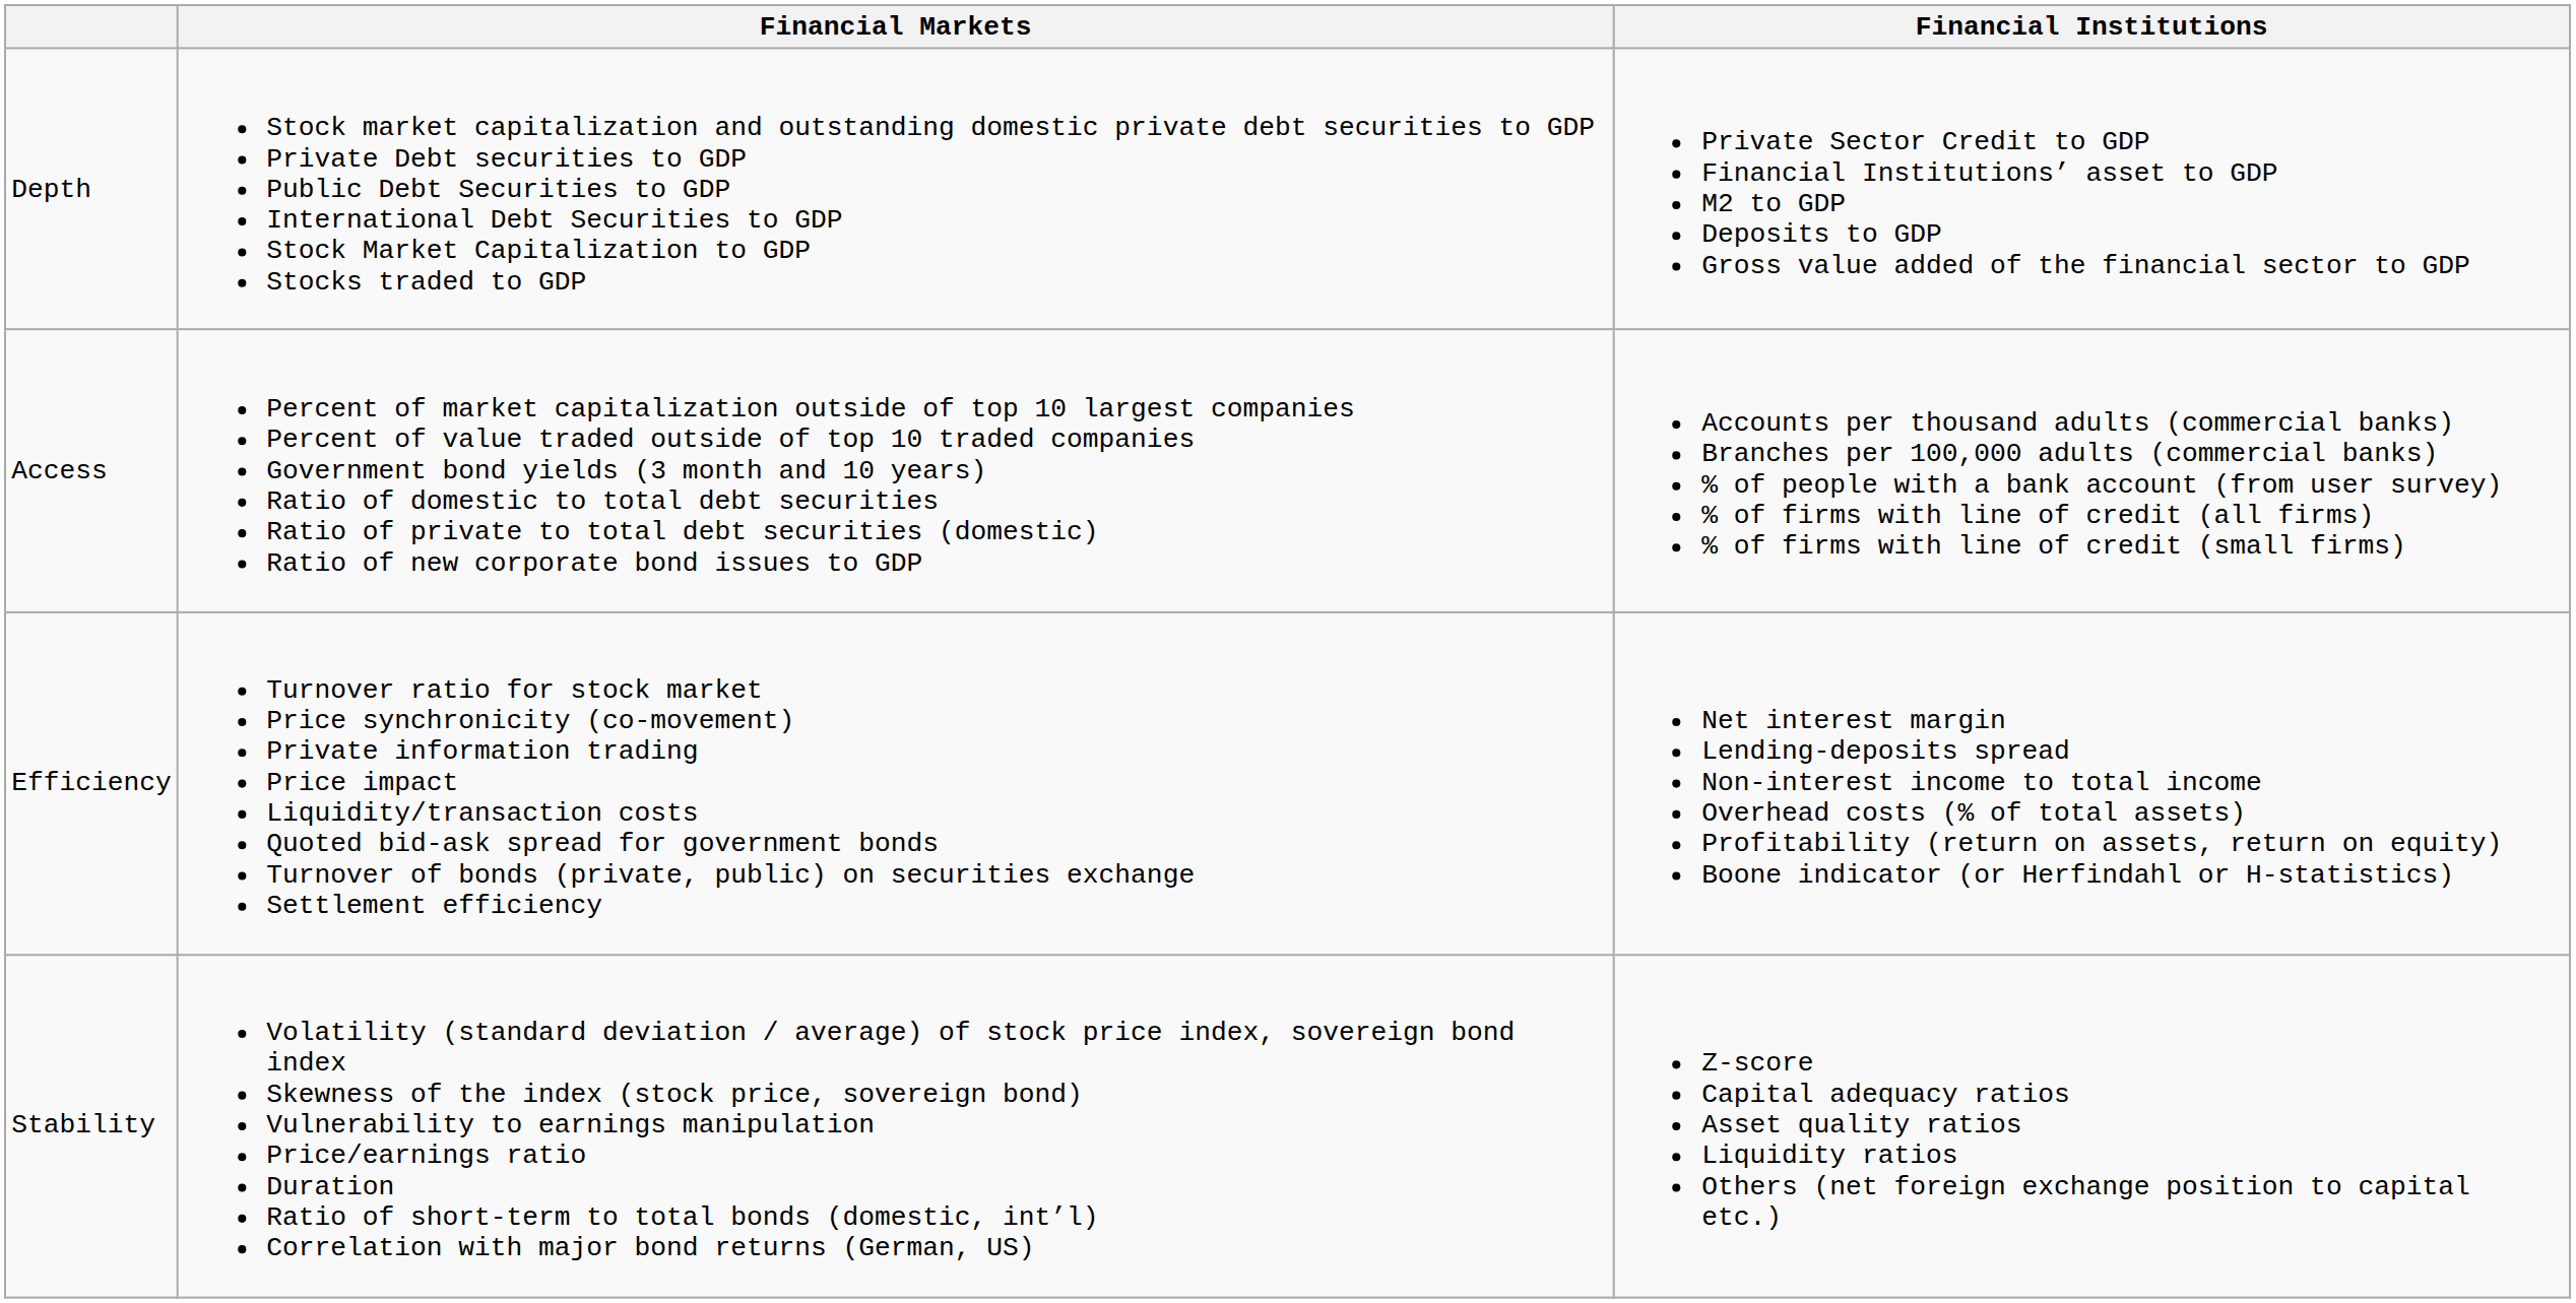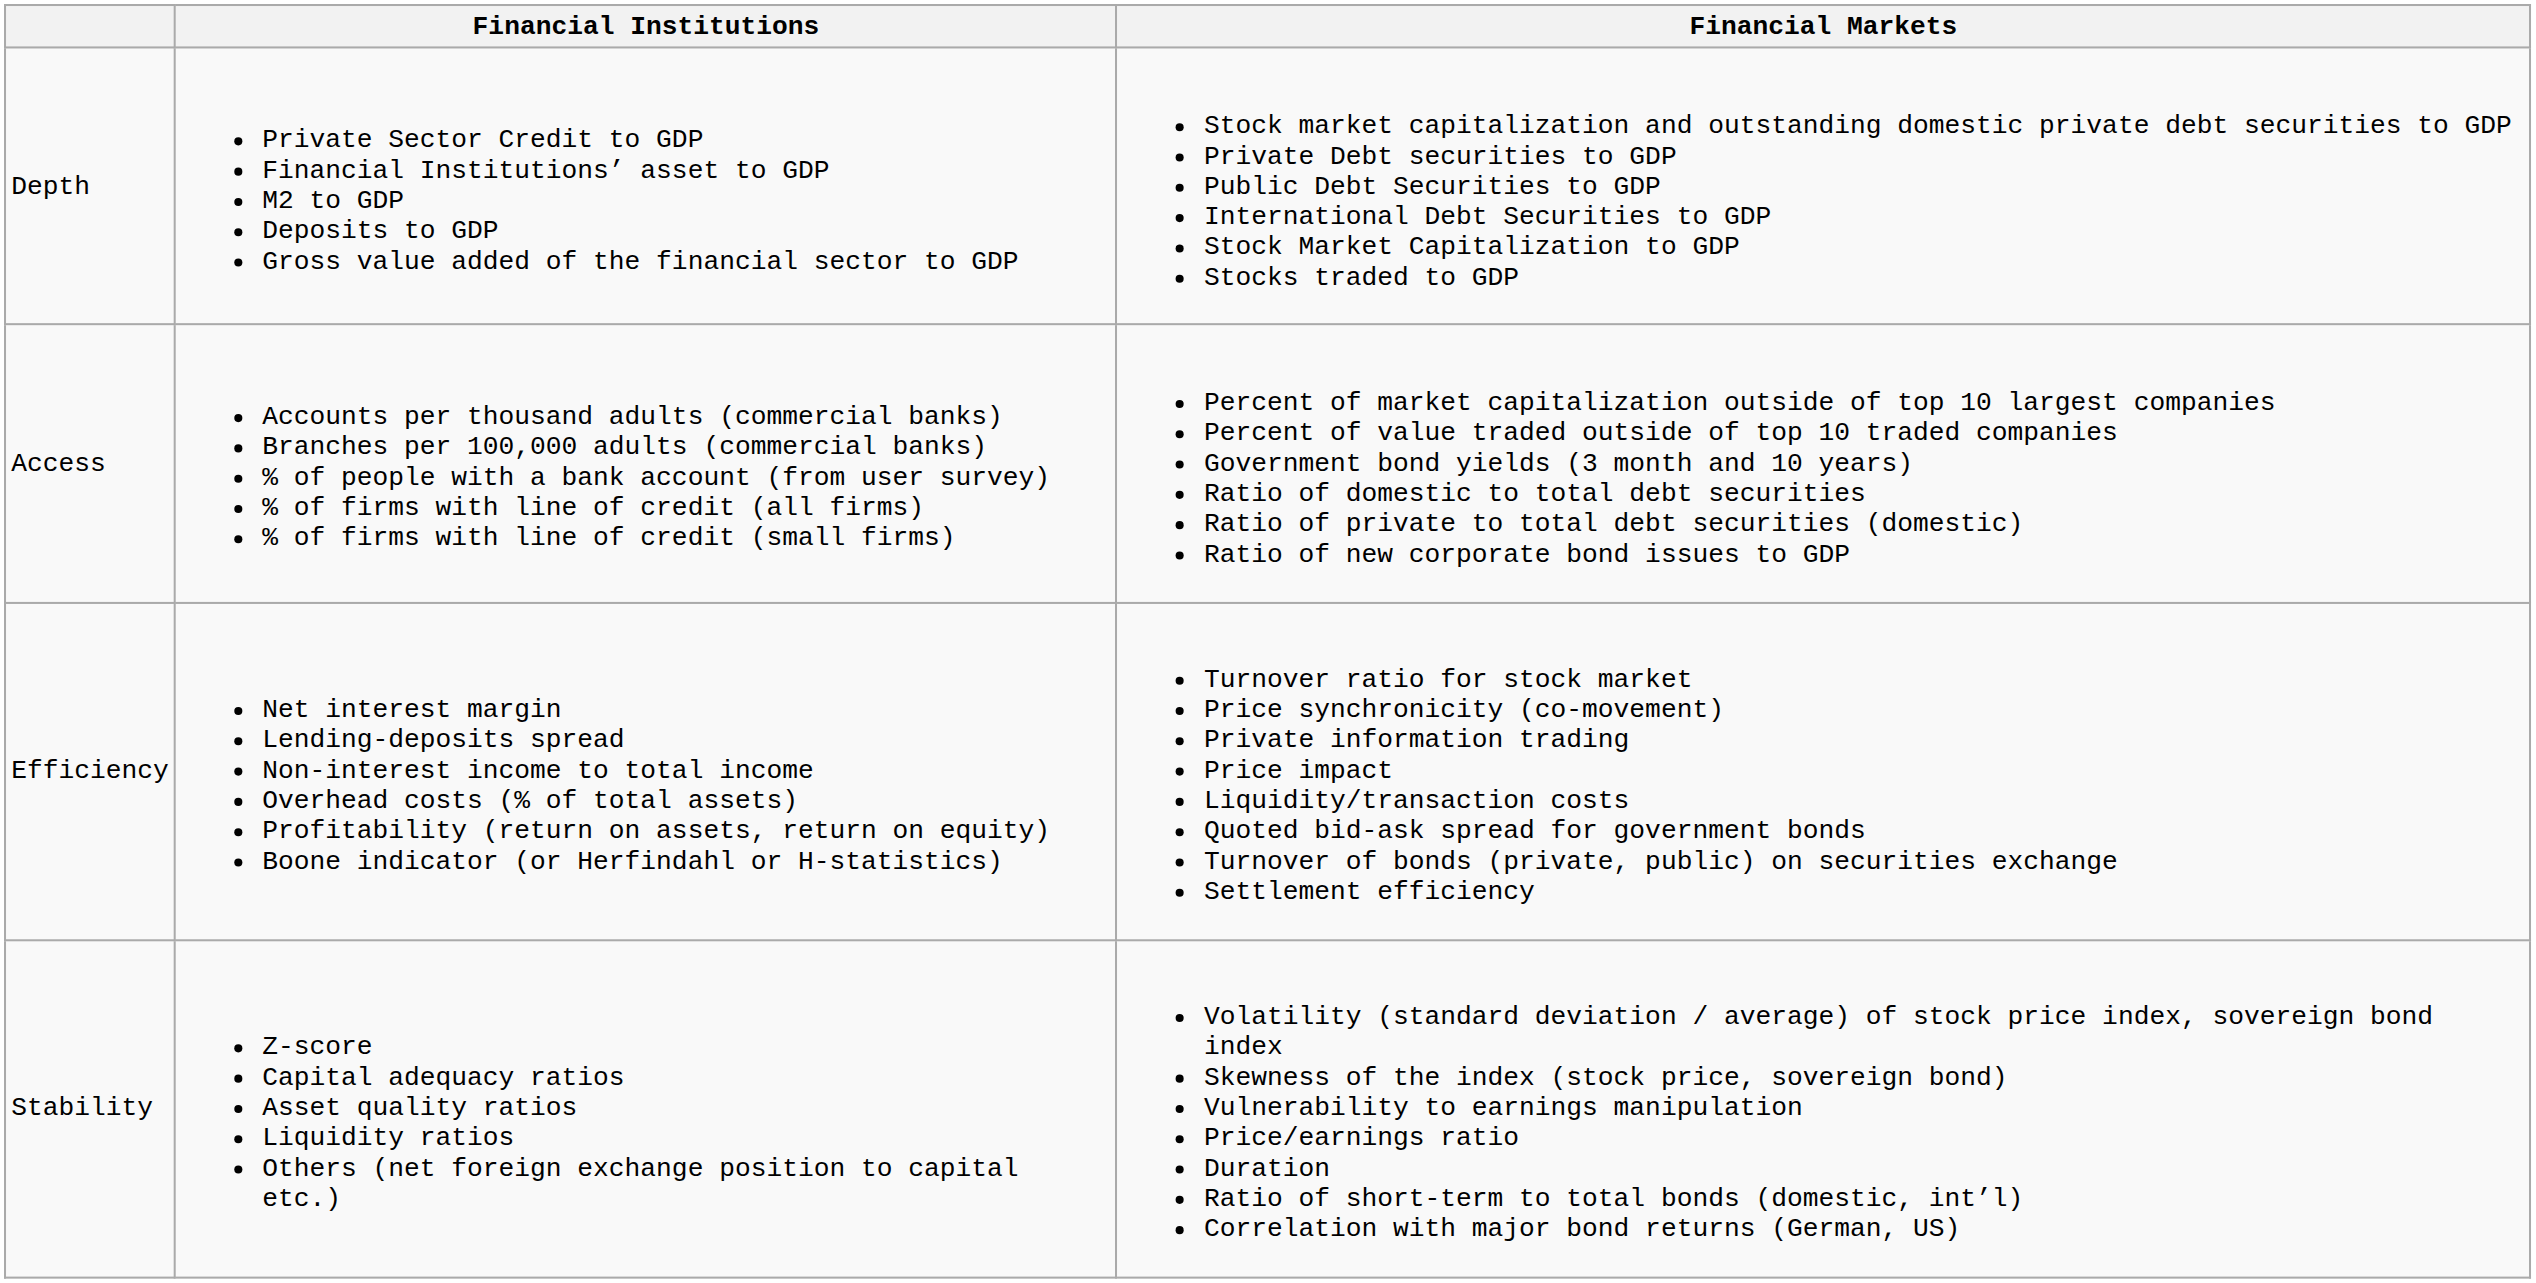 <table class="wikitable">
 <tr>
 <th></th>
+<th>Financial Institutions</th>
 <th>Financial Markets</th>
-<th>Financial Institutions</th>
 </tr>
 <tr>
 <td>Depth</td>
+<td><br><ul><li>Private Sector Credit to GDP</li><li>Financial Institutions’ asset to GDP</li><li>M2 to GDP</li><li>Deposits to GDP</li><li>Gross value added of the financial sector to GDP</li></ul></td>
 <td><br><ul><li>Stock market capitalization and outstanding domestic private debt securities to GDP</li><li>Private Debt securities to GDP</li><li>Public Debt Securities to GDP</li><li>International Debt Securities to GDP</li><li>Stock Market Capitalization to GDP</li><li>Stocks traded to GDP</li></ul></td>
-<td><br><ul><li>Private Sector Credit to GDP</li><li>Financial Institutions’ asset to GDP</li><li>M2 to GDP</li><li>Deposits to GDP</li><li>Gross value added of the financial sector to GDP</li></ul></td>
 </tr>
 <tr>
 <td>Access</td>
+<td><br><ul><li>Accounts per thousand adults (commercial banks)</li><li>Branches per 100,000 adults (commercial banks)</li><li>% of people with a bank account (from user survey)</li><li>% of firms with line of credit (all firms)</li><li>% of firms with line of credit (small firms)</li></ul></td>
 <td><br><ul><li>Percent of market capitalization outside of top 10 largest companies</li><li>Percent of value traded outside of top 10 traded companies</li><li>Government bond yields (3 month and 10 years)</li><li>Ratio of domestic to total debt securities</li><li>Ratio of private to total debt securities (domestic)</li><li>Ratio of new corporate bond issues to GDP</li></ul></td>
-<td><br><ul><li>Accounts per thousand adults (commercial banks)</li><li>Branches per 100,000 adults (commercial banks)</li><li>% of people with a bank account (from user survey)</li><li>% of firms with line of credit (all firms)</li><li>% of firms with line of credit (small firms)</li></ul></td>
 </tr>
 <tr>
 <td>Efficiency</td>
+<td><br><ul><li>Net interest margin</li><li>Lending-deposits spread</li><li>Non-interest income to total income</li><li>Overhead costs (% of total assets)</li><li>Profitability (return on assets, return on equity)</li><li>Boone indicator (or Herfindahl or H-statistics)</li></ul></td>
 <td><br><ul><li>Turnover ratio for stock market</li><li>Price synchronicity (co-movement)</li><li>Private information trading</li><li>Price impact</li><li>Liquidity/transaction costs</li><li>Quoted bid-ask spread for government bonds</li><li>Turnover of bonds (private, public) on securities exchange</li><li>Settlement efficiency</li></ul></td>
-<td><br><ul><li>Net interest margin</li><li>Lending-deposits spread</li><li>Non-interest income to total income</li><li>Overhead costs (% of total assets)</li><li>Profitability (return on assets, return on equity)</li><li>Boone indicator (or Herfindahl or H-statistics)</li></ul></td>
 </tr>
 <tr>
 <td>Stability</td>
+<td><br><ul><li>Z-score</li><li>Capital adequacy ratios</li><li>Asset quality ratios</li><li>Liquidity ratios</li><li>Others (net foreign exchange position to capital etc.)</li></ul></td>
 <td><br><ul><li>Volatility (standard deviation / average) of stock price index, sovereign bond index</li><li>Skewness of the index (stock price, sovereign bond)</li><li>Vulnerability to earnings manipulation</li><li>Price/earnings ratio</li><li>Duration</li><li>Ratio of short-term to total bonds (domestic, int’l)</li><li>Correlation with major bond returns (German, US)</li></ul></td>
-<td><br><ul><li>Z-score</li><li>Capital adequacy ratios</li><li>Asset quality ratios</li><li>Liquidity ratios</li><li>Others (net foreign exchange position to capital etc.)</li></ul></td>
 </tr>
 </table>
